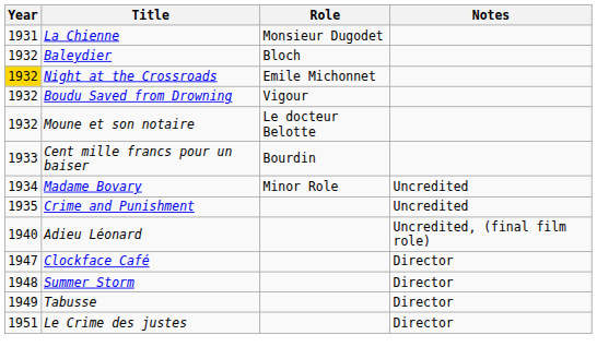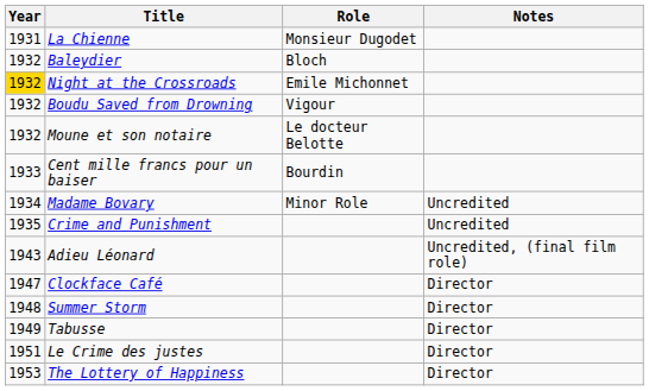 <table class="wikitable">
 <tr>
 <th>Year</th>
 <th>Title</th>
 <th>Role</th>
 <th>Notes</th>
 </tr>
 <tr>
 <td>1931</td>
 <td><em><a href='#'>La Chienne</a></em></td>
 <td>Monsieur Dugodet</td>
 <td></td>
 </tr>
 <tr>
 <td>1932</td>
 <td><em><a href='#'>Baleydier</a></em></td>
 <td>Bloch</td>
 <td></td>
 </tr>
 <tr>
 <td style="background: gold;">1932</td>
 <td><em><a href='#'>Night at the Crossroads</a></em></td>
 <td>Emile Michonnet</td>
 <td></td>
 </tr>
 <tr>
 <td>1932</td>
 <td><em><a href='#'>Boudu Saved from Drowning</a></em></td>
 <td>Vigour</td>
 <td></td>
 </tr>
 <tr>
 <td>1932</td>
 <td><em>Moune et son notaire</em></td>
 <td>Le docteur Belotte</td>
 <td></td>
 </tr>
 <tr>
 <td>1933</td>
 <td><em>Cent mille francs pour un baiser</em></td>
 <td>Bourdin</td>
 <td></td>
 </tr>
 <tr>
 <td>1934</td>
 <td><em><a href='#'>Madame Bovary</a></em></td>
 <td>Minor Role</td>
 <td>Uncredited</td>
 </tr>
 <tr>
 <td>1935</td>
 <td><em><a href='#'>Crime and Punishment</a></em></td>
 <td></td>
 <td>Uncredited</td>
 </tr>
 <tr>
-<td>1940</td>
+<td>1943</td>
 <td><em>Adieu Léonard</em></td>
 <td></td>
 <td>Uncredited, (final film role)</td>
 </tr>
 <tr>
 <td>1947</td>
 <td><em><a href='#'>Clockface Café</a></em></td>
 <td></td>
 <td>Director</td>
 </tr>
 <tr>
 <td>1948</td>
 <td><em><a href='#'>Summer Storm</a></em></td>
 <td></td>
 <td>Director</td>
 </tr>
 <tr>
 <td>1949</td>
 <td><em>Tabusse</em></td>
 <td></td>
 <td>Director</td>
 </tr>
 <tr>
 <td>1951</td>
 <td><em>Le Crime des justes</em></td>
 <td></td>
 <td>Director</td>
 </tr>
+<tr>
+<td>1953</td>
+<td><em><a href='#'>The Lottery of Happiness</a></em></td>
+<td></td>
+<td>Director</td>
+</tr>
 </table>
